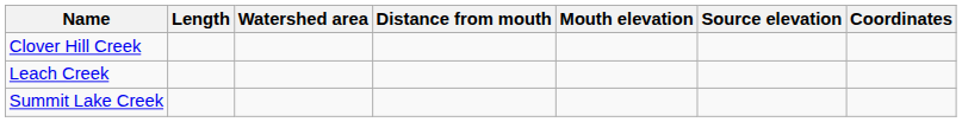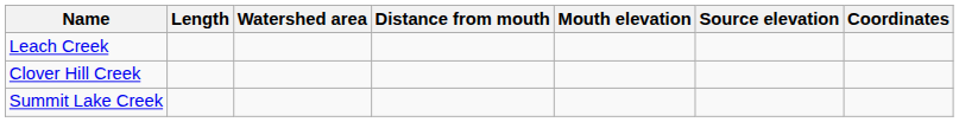 <table class="wikitable sortable">
 <tr>
 <th>Name</th>
 <th>Length</th>
 <th>Watershed area</th>
 <th>Distance from mouth</th>
 <th>Mouth elevation</th>
 <th>Source elevation</th>
 <th>Coordinates</th>
 </tr>
 <tr>
-<td><a href='#'>Clover Hill Creek</a></td>
+<td><a href='#'>Leach Creek</a></td>
 <td></td>
 <td></td>
 <td></td>
 <td></td>
 <td></td>
 <td></td>
 </tr>
 <tr>
-<td><a href='#'>Leach Creek</a></td>
+<td><a href='#'>Clover Hill Creek</a></td>
 <td></td>
 <td></td>
 <td></td>
 <td></td>
 <td></td>
 <td></td>
 </tr>
 <tr>
 <td><a href='#'>Summit Lake Creek</a></td>
 <td></td>
 <td></td>
 <td></td>
 <td></td>
 <td></td>
 <td></td>
 </tr>
 </table>
